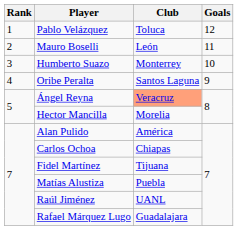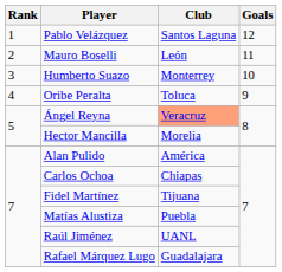 <table class="wikitable">
 <tr>
 <th>Rank</th>
 <th>Player</th>
 <th>Club</th>
 <th>Goals</th>
 </tr>
 <tr>
 <td rowspan=1>1</td>
 <td> <a href='#'>Pablo Velázquez</a></td>
-<td><a href='#'>Toluca</a></td>
+<td><a href='#'>Santos Laguna</a></td>
 <td rowspan=1>12</td>
 </tr>
 <tr>
 <td rowspan=1>2</td>
 <td> <a href='#'>Mauro Boselli</a></td>
 <td><a href='#'>León</a></td>
 <td rowspan=1>11</td>
 </tr>
 <tr>
 <td rowspan=1>3</td>
 <td> <a href='#'>Humberto Suazo</a></td>
 <td><a href='#'>Monterrey</a></td>
 <td rowspan=1>10</td>
 </tr>
 <tr>
 <td rowspan=1>4</td>
 <td> <a href='#'>Oribe Peralta</a></td>
-<td><a href='#'>Santos Laguna</a></td>
+<td><a href='#'>Toluca</a></td>
 <td rowspan=1>9</td>
 </tr>
 <tr>
 <td rowspan=2>5</td>
 <td> <a href='#'>Ángel Reyna</a></td>
 <td style="background: lightsalmon;"><a href='#'>Veracruz</a></td>
 <td rowspan=2>8</td>
 </tr>
 <tr>
 <td> <a href='#'>Hector Mancilla</a></td>
 <td><a href='#'>Morelia</a></td>
 </tr>
 <tr>
 <td rowspan=6>7</td>
 <td> <a href='#'>Alan Pulido</a></td>
 <td><a href='#'>América</a></td>
 <td rowspan=6>7</td>
 </tr>
 <tr>
 <td> <a href='#'>Carlos Ochoa</a></td>
 <td><a href='#'>Chiapas</a></td>
 </tr>
 <tr>
 <td> <a href='#'>Fidel Martínez</a></td>
 <td><a href='#'>Tijuana</a></td>
 </tr>
 <tr>
 <td> <a href='#'>Matías Alustiza</a></td>
 <td><a href='#'>Puebla</a></td>
 </tr>
 <tr>
 <td> <a href='#'>Raúl Jiménez</a></td>
 <td><a href='#'>UANL</a></td>
 </tr>
 <tr>
 <td> <a href='#'>Rafael Márquez Lugo</a></td>
 <td><a href='#'>Guadalajara</a></td>
 </tr>
 </table>
